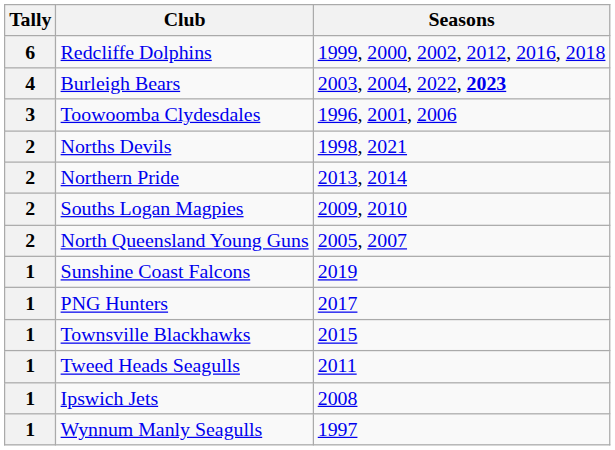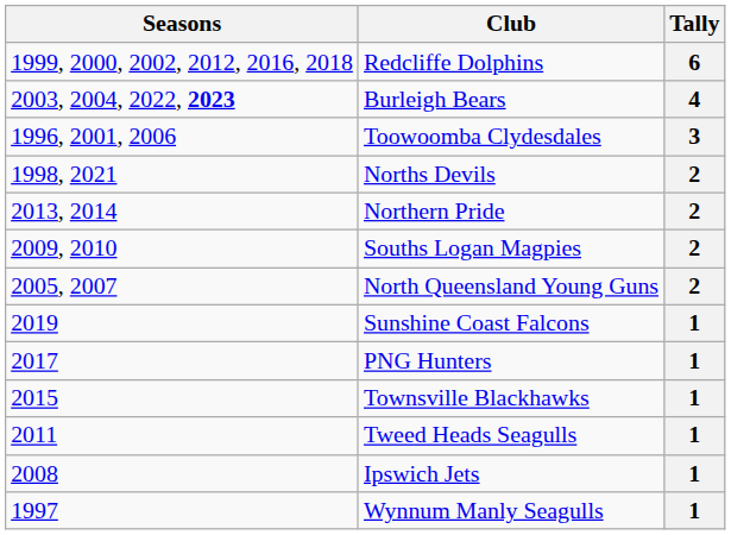 <table class="wikitable">
 <tr>
+<th>Seasons</th>
+<th>Club</th>
 <th>Tally</th>
-<th>Club</th>
-<th>Seasons</th>
 </tr>
 <tr>
+<td><a href='#'>1999</a>, <a href='#'>2000</a>, <a href='#'>2002</a>, <a href='#'>2012</a>, <a href='#'>2016</a>, <a href='#'>2018</a></td>
+<td> <a href='#'>Redcliffe Dolphins</a></td>
 <th>6</th>
-<td> <a href='#'>Redcliffe Dolphins</a></td>
-<td><a href='#'>1999</a>, <a href='#'>2000</a>, <a href='#'>2002</a>, <a href='#'>2012</a>, <a href='#'>2016</a>, <a href='#'>2018</a></td>
 </tr>
 <tr>
+<td><a href='#'>2003</a>, <a href='#'>2004</a>, <a href='#'>2022</a>, <strong><a href='#'>2023</a></strong></td>
+<td> <a href='#'>Burleigh Bears</a></td>
 <th>4</th>
-<td> <a href='#'>Burleigh Bears</a></td>
-<td><a href='#'>2003</a>, <a href='#'>2004</a>, <a href='#'>2022</a>, <strong><a href='#'>2023</a></strong></td>
 </tr>
 <tr>
+<td><a href='#'>1996</a>, <a href='#'>2001</a>, <a href='#'>2006</a></td>
+<td> <a href='#'>Toowoomba Clydesdales</a></td>
 <th>3</th>
-<td> <a href='#'>Toowoomba Clydesdales</a></td>
-<td><a href='#'>1996</a>, <a href='#'>2001</a>, <a href='#'>2006</a></td>
 </tr>
 <tr>
+<td><a href='#'>1998</a>, <a href='#'>2021</a></td>
+<td> <a href='#'>Norths Devils</a></td>
 <th>2</th>
-<td> <a href='#'>Norths Devils</a></td>
-<td><a href='#'>1998</a>, <a href='#'>2021</a></td>
 </tr>
 <tr>
+<td><a href='#'>2013</a>, <a href='#'>2014</a></td>
+<td> <a href='#'>Northern Pride</a></td>
 <th>2</th>
-<td> <a href='#'>Northern Pride</a></td>
-<td><a href='#'>2013</a>, <a href='#'>2014</a></td>
 </tr>
 <tr>
+<td><a href='#'>2009</a>, <a href='#'>2010</a></td>
+<td> <a href='#'>Souths Logan Magpies</a></td>
 <th>2</th>
-<td> <a href='#'>Souths Logan Magpies</a></td>
-<td><a href='#'>2009</a>, <a href='#'>2010</a></td>
 </tr>
 <tr>
+<td><a href='#'>2005</a>, <a href='#'>2007</a></td>
+<td> <a href='#'>North Queensland Young Guns</a></td>
 <th>2</th>
-<td> <a href='#'>North Queensland Young Guns</a></td>
-<td><a href='#'>2005</a>, <a href='#'>2007</a></td>
 </tr>
 <tr>
+<td><a href='#'>2019</a></td>
+<td> <a href='#'>Sunshine Coast Falcons</a></td>
 <th>1</th>
-<td> <a href='#'>Sunshine Coast Falcons</a></td>
-<td><a href='#'>2019</a></td>
 </tr>
 <tr>
+<td><a href='#'>2017</a></td>
+<td> <a href='#'>PNG Hunters</a></td>
 <th>1</th>
-<td> <a href='#'>PNG Hunters</a></td>
-<td><a href='#'>2017</a></td>
 </tr>
 <tr>
+<td><a href='#'>2015</a></td>
+<td> <a href='#'>Townsville Blackhawks</a></td>
 <th>1</th>
-<td> <a href='#'>Townsville Blackhawks</a></td>
-<td><a href='#'>2015</a></td>
 </tr>
 <tr>
+<td><a href='#'>2011</a></td>
+<td> <a href='#'>Tweed Heads Seagulls</a></td>
 <th>1</th>
-<td> <a href='#'>Tweed Heads Seagulls</a></td>
-<td><a href='#'>2011</a></td>
 </tr>
 <tr>
+<td><a href='#'>2008</a></td>
+<td> <a href='#'>Ipswich Jets</a></td>
 <th>1</th>
-<td> <a href='#'>Ipswich Jets</a></td>
-<td><a href='#'>2008</a></td>
 </tr>
 <tr>
+<td><a href='#'>1997</a></td>
+<td> <a href='#'>Wynnum Manly Seagulls</a></td>
 <th>1</th>
-<td> <a href='#'>Wynnum Manly Seagulls</a></td>
-<td><a href='#'>1997</a></td>
 </tr>
 </table>
